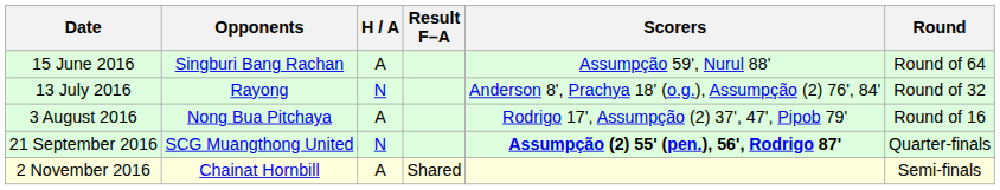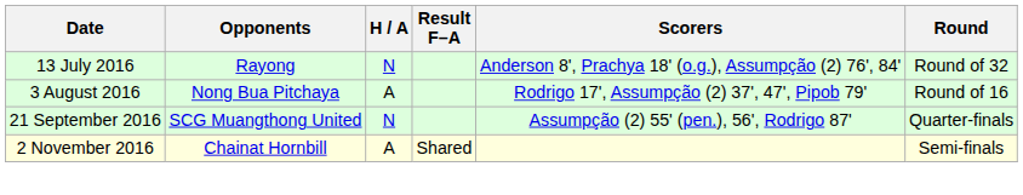 <table class="wikitable" style="text-align:center">
 <tr>
 <th>Date</th>
 <th>Opponents</th>
 <th>H / A</th>
 <th>Result<br>F–A</th>
 <th>Scorers</th>
 <th>Round</th>
-</tr>
-<tr bgcolor="#ddffdd">
-<td>15 June 2016</td>
-<td><a href='#'>Singburi Bang Rachan</a></td>
-<td>A</td>
-<td></td>
-<td><a href='#'>Assumpção</a> 59', <a href='#'>Nurul</a> 88'</td>
-<td>Round of 64</td>
 </tr>
 <tr bgcolor="#ddffdd">
 <td>13 July 2016</td>
 <td><a href='#'>Rayong</a></td>
 <td><a href='#'>N</a></td>
 <td></td>
 <td><a href='#'>Anderson</a> 8', <a href='#'>Prachya</a> 18' (<a href='#'>o.g.</a>), <a href='#'>Assumpção</a> (2) 76', 84'</td>
 <td>Round of 32</td>
 </tr>
 <tr bgcolor="#ddffdd">
 <td>3 August 2016</td>
 <td><a href='#'>Nong Bua Pitchaya</a></td>
 <td>A</td>
 <td></td>
 <td><a href='#'>Rodrigo</a> 17', <a href='#'>Assumpção</a> (2) 37', 47', <a href='#'>Pipob</a> 79'</td>
 <td>Round of 16</td>
 </tr>
 <tr bgcolor="#ddffdd">
 <td>21 September 2016</td>
 <td><a href='#'>SCG Muangthong United</a></td>
 <td><a href='#'>N</a></td>
 <td></td>
-<td><strong><a href='#'>Assumpção</a> (2) 55' (<a href='#'>pen.</a>), 56', <a href='#'>Rodrigo</a> 87'</strong></td>
+<td><a href='#'>Assumpção</a> (2) 55' (<a href='#'>pen.</a>), 56', <a href='#'>Rodrigo</a> 87'</td>
 <td>Quarter-finals</td>
 </tr>
 <tr bgcolor="#ffffdd">
 <td>2 November 2016</td>
 <td><a href='#'>Chainat Hornbill</a></td>
 <td>A</td>
 <td>Shared</td>
 <td></td>
 <td>Semi-finals</td>
 </tr>
 </table>
